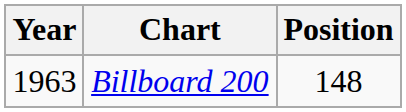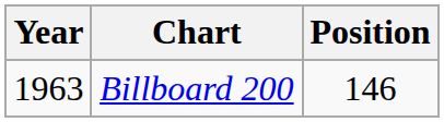 <table class="wikitable">
 <tr>
 <th align="left">Year</th>
 <th align="left">Chart</th>
 <th align="left">Position</th>
 </tr>
 <tr>
 <td align="left">1963</td>
 <td style="text-align:center;"><em><a href='#'>Billboard 200</a></em></td>
-<td style="text-align:center;">148</td>
+<td style="text-align:center;">146</td>
 </tr>
 </table>
